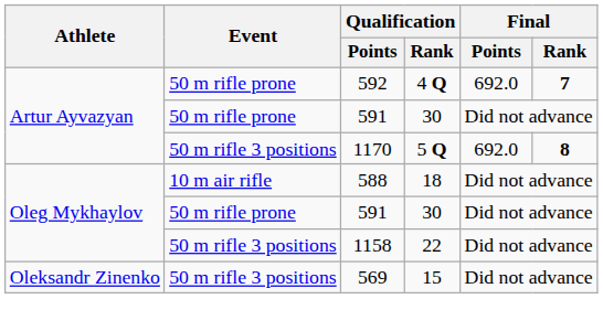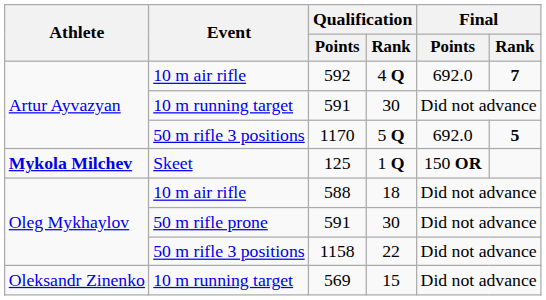 <table class="wikitable" style="font-size:90%">
 <tr>
 <th rowspan="2">Athlete</th>
 <th rowspan="2">Event</th>
 <th colspan=2>Qualification</th>
 <th colspan=2>Final</th>
 </tr>
 <tr style="font-size:95%">
 <th>Points</th>
 <th>Rank</th>
 <th>Points</th>
 <th>Rank</th>
 </tr>
 <tr align=center>
 <td align=left rowspan=3><a href='#'>Artur Ayvazyan</a></td>
-<td align=left><a href='#'>50 m rifle prone</a></td>
+<td align=left><a href='#'>10 m air rifle</a></td>
 <td>592</td>
 <td>4 <strong>Q</strong></td>
 <td>692.0</td>
 <td><strong>7</strong></td>
 </tr>
 <tr align=center>
-<td align=left><a href='#'>50 m rifle prone</a></td>
+<td align=left><a href='#'>10 m running target</a></td>
 <td>591</td>
 <td>30</td>
 <td colspan=2>Did not advance</td>
 </tr>
 <tr align=center>
 <td align=left><a href='#'>50 m rifle 3 positions</a></td>
 <td>1170</td>
 <td>5 <strong>Q</strong></td>
 <td>692.0</td>
-<td><strong>8</strong></td>
+<td><strong>5</strong></td>
+</tr>
+<tr align=center>
+<td align=left><strong><a href='#'>Mykola Milchev</a></strong></td>
+<td align=left><a href='#'>Skeet</a></td>
+<td>125</td>
+<td>1 <strong>Q</strong></td>
+<td>150 <strong>OR</strong></td>
+<td></td>
 </tr>
 <tr align=center>
 <td align=left rowspan=3><a href='#'>Oleg Mykhaylov</a></td>
 <td align=left><a href='#'>10 m air rifle</a></td>
 <td>588</td>
 <td>18</td>
 <td colspan=2>Did not advance</td>
 </tr>
 <tr align=center>
 <td align=left><a href='#'>50 m rifle prone</a></td>
 <td>591</td>
 <td>30</td>
 <td colspan=2>Did not advance</td>
 </tr>
 <tr align=center>
 <td align=left><a href='#'>50 m rifle 3 positions</a></td>
 <td>1158</td>
 <td>22</td>
 <td colspan=2>Did not advance</td>
 </tr>
 <tr align=center>
 <td align=left><a href='#'>Oleksandr Zinenko</a></td>
-<td align=left><a href='#'>50 m rifle 3 positions</a></td>
+<td align=left><a href='#'>10 m running target</a></td>
 <td>569</td>
 <td>15</td>
 <td colspan=2>Did not advance</td>
 </tr>
 </table>
